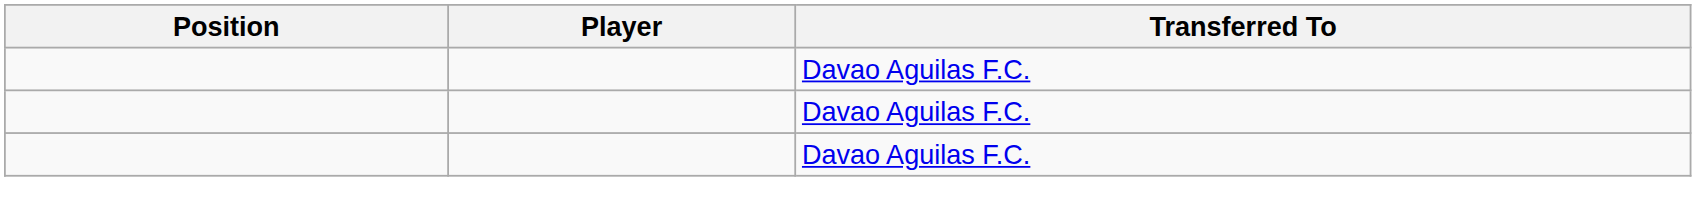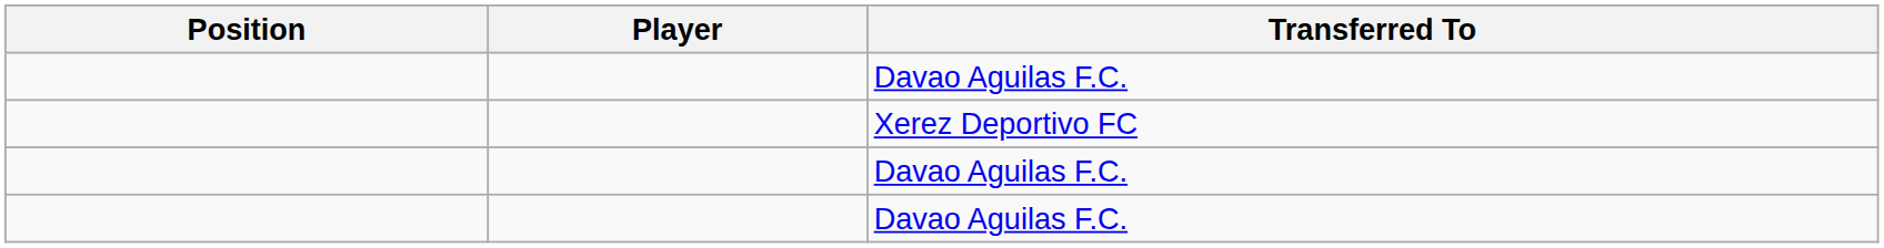 <table class="wikitable sortable" style="width:75%; text-align:center; font-size:95%; text-align:left;">
 <tr>
 <th><strong>Position</strong></th>
 <th><strong>Player</strong></th>
 <th><strong>Transferred To</strong></th>
 </tr>
 <tr>
 <td></td>
 <td></td>
 <td> <a href='#'>Davao Aguilas F.C.</a></td>
 </tr>
 <tr>
 <td></td>
 <td></td>
+<td> <a href='#'>Xerez Deportivo FC</a></td>
+</tr>
+<tr>
+<td></td>
+<td></td>
 <td> <a href='#'>Davao Aguilas F.C.</a></td>
 </tr>
 <tr>
 <td></td>
 <td></td>
 <td> <a href='#'>Davao Aguilas F.C.</a></td>
 </tr>
 </table>
